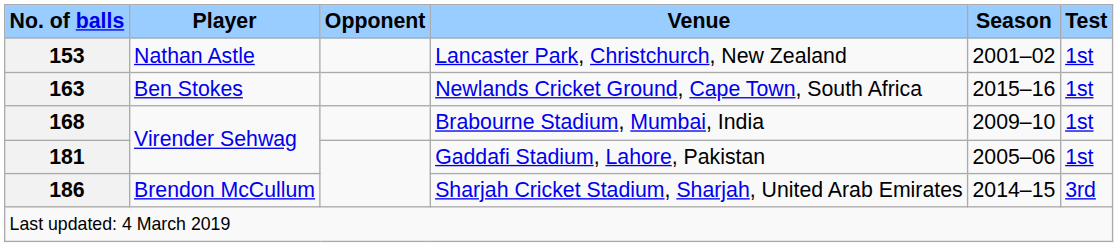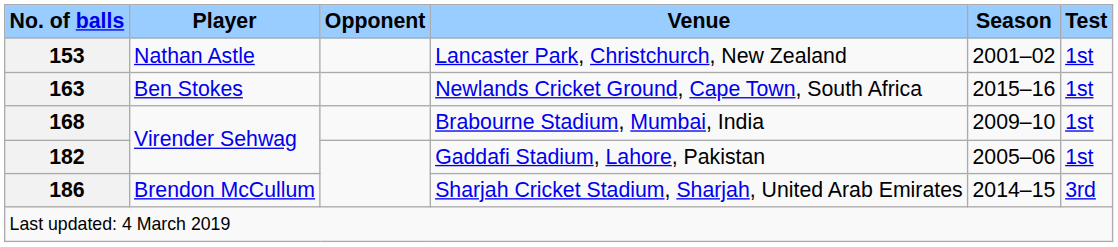 <table class="wikitable">
 <tr style="background:#9cf; text-align:center;">
 <td><strong>No. of <a href='#'>balls</a></strong></td>
 <td><strong>Player</strong></td>
 <td><strong>Opponent</strong></td>
 <td><strong>Venue</strong></td>
 <td><strong>Season</strong></td>
 <td><strong>Test</strong></td>
 </tr>
 <tr>
 <th>153</th>
 <td> <a href='#'>Nathan Astle</a></td>
 <td></td>
 <td><a href='#'>Lancaster Park</a>, <a href='#'>Christchurch</a>, New Zealand</td>
 <td>2001–02</td>
 <td><a href='#'>1st</a></td>
 </tr>
 <tr>
 <th>163</th>
 <td> <a href='#'>Ben Stokes</a></td>
 <td></td>
 <td><a href='#'>Newlands Cricket Ground</a>, <a href='#'>Cape Town</a>, South Africa</td>
 <td>2015–16</td>
 <td><a href='#'>1st</a></td>
 </tr>
 <tr>
 <th>168</th>
 <td rowspan=2> <a href='#'>Virender Sehwag</a></td>
 <td></td>
 <td><a href='#'>Brabourne Stadium</a>, <a href='#'>Mumbai</a>, India</td>
 <td>2009–10</td>
 <td><a href='#'>1st</a></td>
 </tr>
 <tr>
-<th>181</th>
+<th>182</th>
 <td rowspan=2></td>
 <td><a href='#'>Gaddafi Stadium</a>, <a href='#'>Lahore</a>, Pakistan</td>
 <td>2005–06</td>
 <td><a href='#'>1st</a></td>
 </tr>
 <tr>
 <th>186</th>
 <td> <a href='#'>Brendon McCullum</a></td>
 <td><a href='#'>Sharjah Cricket Stadium</a>, <a href='#'>Sharjah</a>, United Arab Emirates</td>
 <td>2014–15</td>
 <td><a href='#'>3rd</a></td>
 </tr>
 <tr>
 <td colspan="6"><small>Last updated: 4 March 2019</small></td>
 </tr>
 </table>
